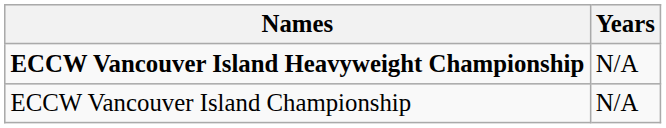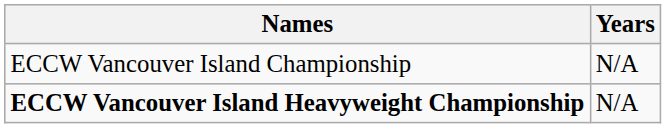 <table class="wikitable">
 <tr>
 <th>Names</th>
 <th>Years</th>
 </tr>
 <tr>
+<td>ECCW Vancouver Island Championship</td>
+<td>N/A</td>
+</tr>
+<tr>
 <td><strong>ECCW Vancouver Island Heavyweight Championship</strong></td>
 <td>N/A</td>
 </tr>
-<tr>
-<td>ECCW Vancouver Island Championship</td>
-<td>N/A</td>
-</tr>
 </table>
